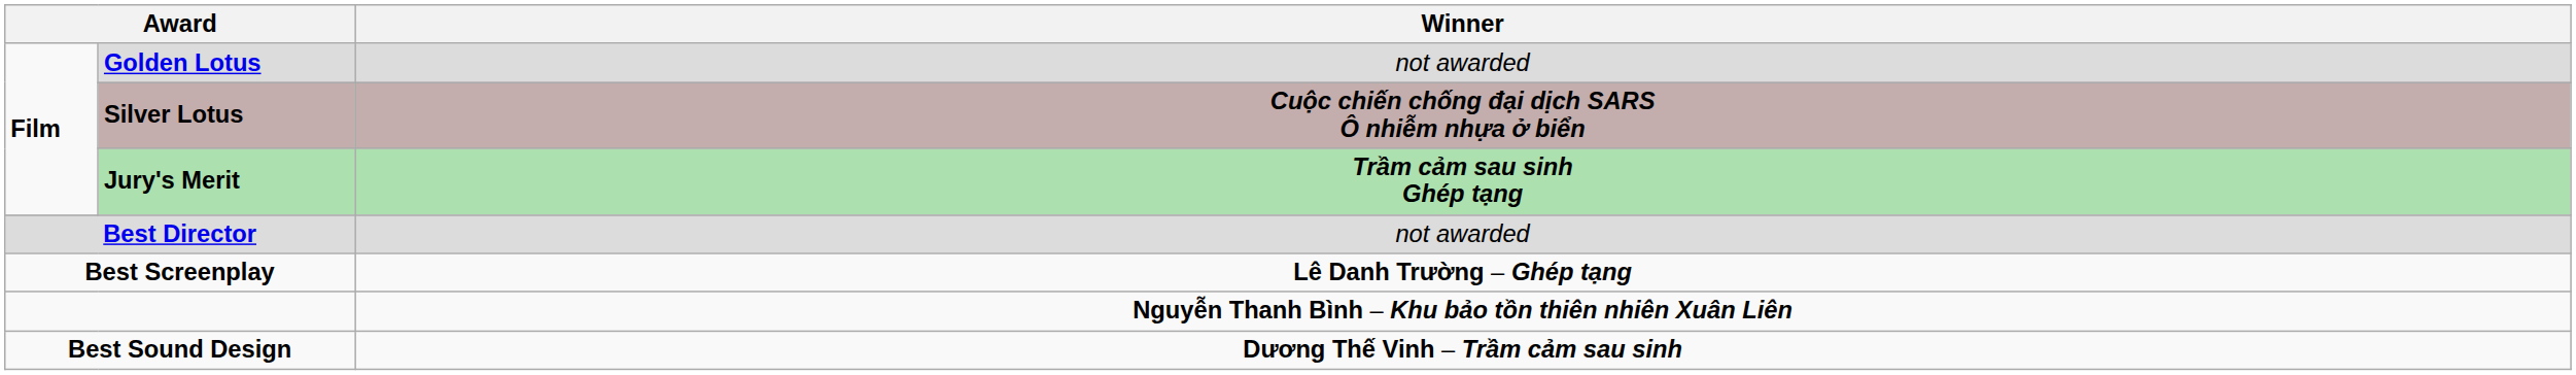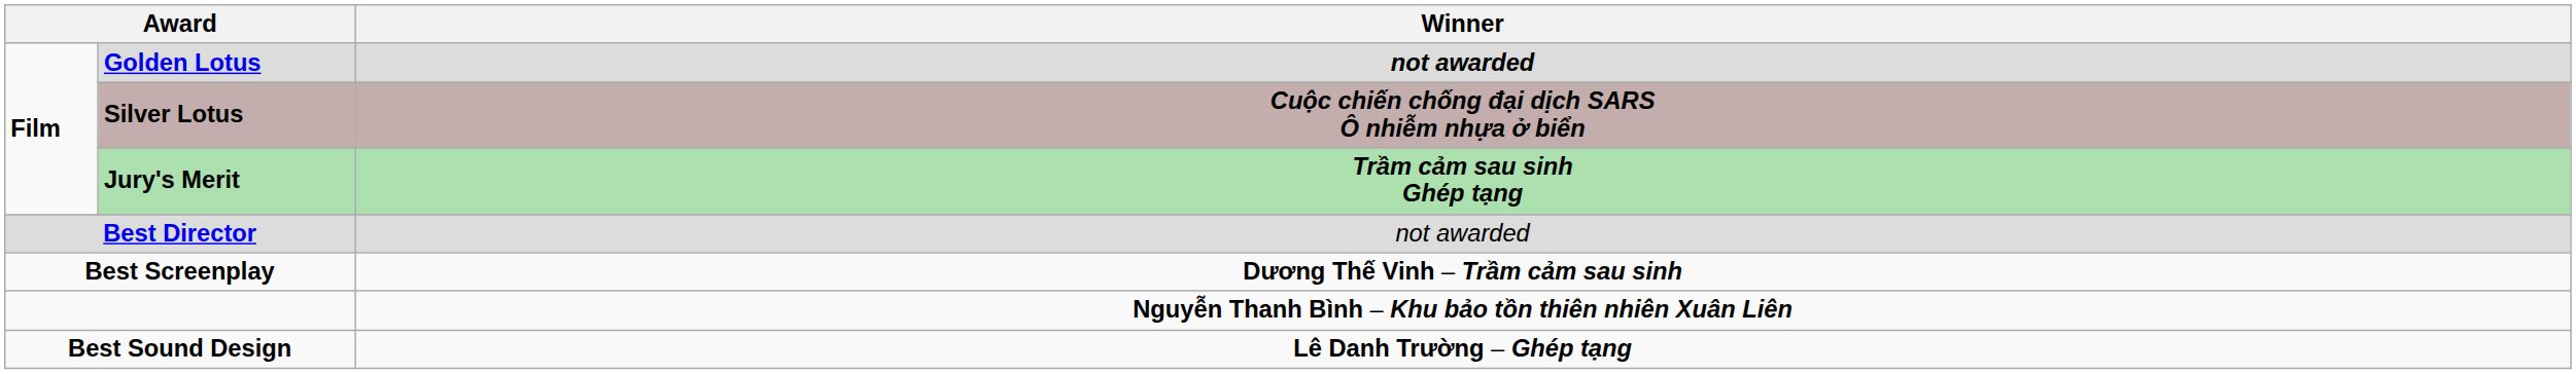 <table class=wikitable>
 <tr>
 <th width="12%" colspan="2">Award</th>
 <th width="76%">Winner</th>
 </tr>
 <tr>
 <td rowspan="3"><strong>Film</strong></td>
 <td style="background:#DCDCDC"><strong><a href='#'>Golden Lotus</a></strong></td>
-<td style="background:#DCDCDC" align=center><em>not awarded</em></td>
+<td style="background:#DCDCDC" align=center><strong><em>not awarded</em></strong></td>
 </tr>
 <tr>
 <td style="background:#C4AEAD"><strong>Silver Lotus</strong></td>
 <td style="background:#C4AEAD" align=center><strong><em>Cuộc chiến chống đại dịch SARS</em></strong><br><strong><em>Ô nhiễm nhựa ở biển</em></strong></td>
 </tr>
 <tr>
 <td style="background:#ACE1AF"><strong>Jury's Merit</strong></td>
 <td style="background:#ACE1AF" align=center><strong><em>Trầm cảm sau sinh</em></strong><br><strong><em>Ghép tạng</em></strong></td>
 </tr>
 <tr>
 <td colspan="2" align=center style="background:#DCDCDC"><strong><a href='#'>Best Director</a></strong></td>
 <td align=center style="background:#DCDCDC"><em>not awarded</em></td>
 </tr>
 <tr>
 <td colspan="2" align=center><strong>Best Screenplay</strong></td>
-<td align=center><strong>Lê Danh Trường</strong> – <strong><em>Ghép tạng</em></strong></td>
+<td align=center><strong>Dương Thế Vinh</strong> – <strong><em>Trầm cảm sau sinh</em></strong></td>
 </tr>
 <tr>
 <td colspan="2" align=center><strong></strong></td>
 <td align=center><strong>Nguyễn Thanh Bình</strong> – <strong><em>Khu bảo tồn thiên nhiên Xuân Liên</em></strong></td>
 </tr>
 <tr>
 <td colspan="2" align=center><strong>Best Sound Design</strong></td>
-<td align=center><strong>Dương Thế Vinh</strong> – <strong><em>Trầm cảm sau sinh</em></strong></td>
+<td align=center><strong>Lê Danh Trường</strong> – <strong><em>Ghép tạng</em></strong></td>
 </tr>
 </table>
